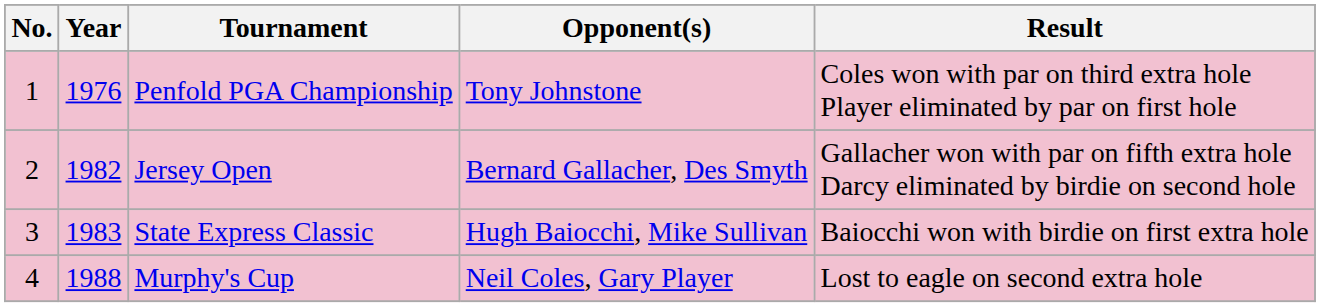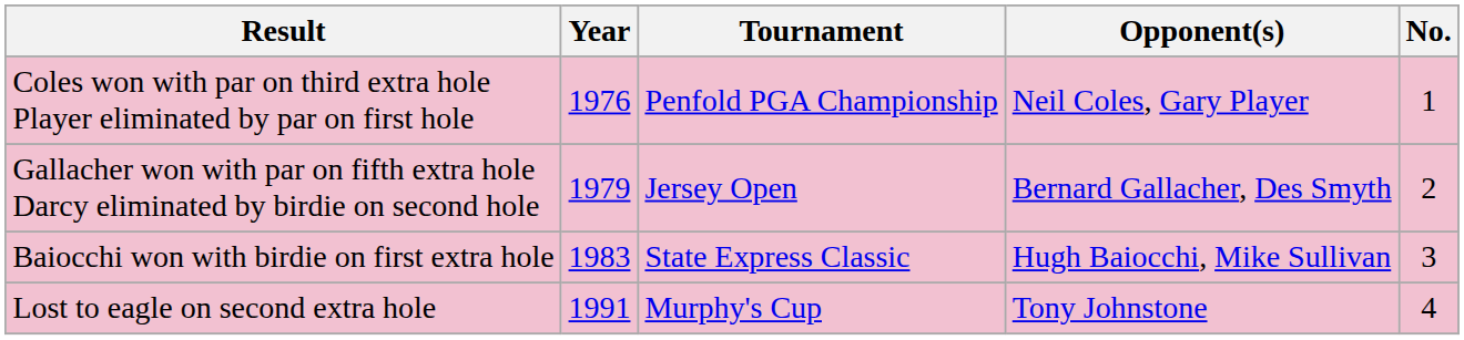 <table class="wikitable" style="font-size:95%;">
 <tr>
-<th>No.</th>
+<th>Result</th>
 <th>Year</th>
 <th>Tournament</th>
 <th>Opponent(s)</th>
-<th>Result</th>
+<th>No.</th>
 </tr>
 <tr style="background:#F2C1D1;">
-<td align=center>1</td>
+<td>Coles won with par on third extra hole<br>Player eliminated by par on first hole</td>
 <td><a href='#'>1976</a></td>
 <td><a href='#'>Penfold PGA Championship</a></td>
-<td> <a href='#'>Tony Johnstone</a></td>
-<td>Coles won with par on third extra hole<br>Player eliminated by par on first hole</td>
+<td> <a href='#'>Neil Coles</a>,  <a href='#'>Gary Player</a></td>
+<td align=center>1</td>
 </tr>
 <tr style="background:#F2C1D1;">
-<td align=center>2</td>
-<td><a href='#'>1982</a></td>
+<td>Gallacher won with par on fifth extra hole<br>Darcy eliminated by birdie on second hole</td>
+<td><a href='#'>1979</a></td>
 <td><a href='#'>Jersey Open</a></td>
 <td> <a href='#'>Bernard Gallacher</a>,  <a href='#'>Des Smyth</a></td>
-<td>Gallacher won with par on fifth extra hole<br>Darcy eliminated by birdie on second hole</td>
+<td align=center>2</td>
 </tr>
 <tr style="background:#F2C1D1;">
-<td align=center>3</td>
+<td>Baiocchi won with birdie on first extra hole</td>
 <td><a href='#'>1983</a></td>
 <td><a href='#'>State Express Classic</a></td>
 <td> <a href='#'>Hugh Baiocchi</a>,  <a href='#'>Mike Sullivan</a></td>
-<td>Baiocchi won with birdie on first extra hole</td>
+<td align=center>3</td>
 </tr>
 <tr style="background:#F2C1D1;">
+<td>Lost to eagle on second extra hole</td>
+<td><a href='#'>1991</a></td>
+<td><a href='#'>Murphy's Cup</a></td>
+<td> <a href='#'>Tony Johnstone</a></td>
 <td align=center>4</td>
-<td><a href='#'>1988</a></td>
-<td><a href='#'>Murphy's Cup</a></td>
-<td> <a href='#'>Neil Coles</a>,  <a href='#'>Gary Player</a></td>
-<td>Lost to eagle on second extra hole</td>
 </tr>
 </table>
